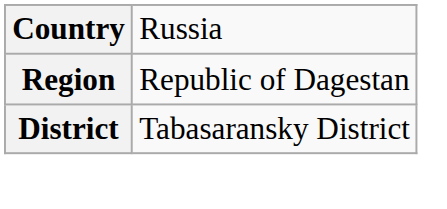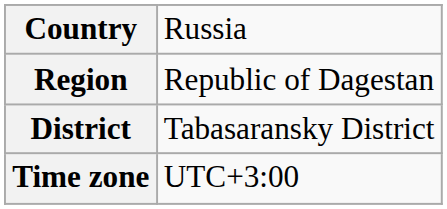 <table class="wikitable">
 <tr>
 <th>Country</th>
 <td>Russia</td>
 </tr>
 <tr>
 <th>Region</th>
 <td>Republic of Dagestan</td>
 </tr>
 <tr>
 <th>District</th>
 <td>Tabasaransky District</td>
 </tr>
+<tr>
+<th>Time zone</th>
+<td>UTC+3:00</td>
+</tr>
 </table>
